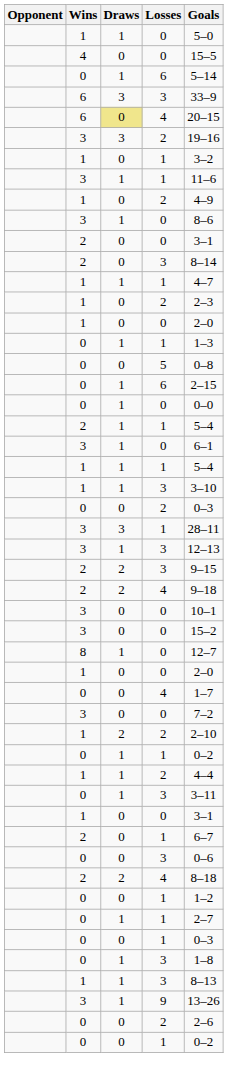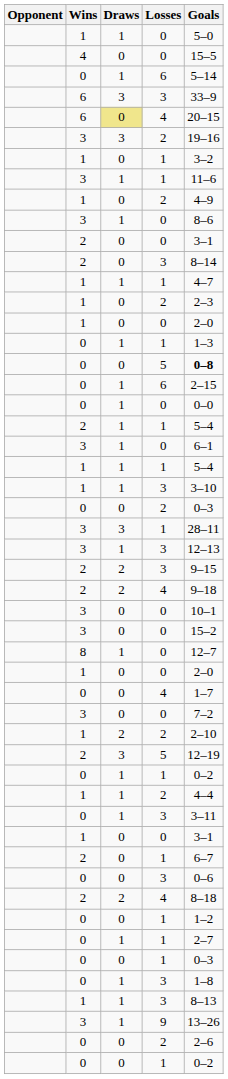 <table class="wikitable sortable" style="text-align:center">
 <tr>
 <th>Opponent</th>
 <th>Wins</th>
 <th>Draws</th>
 <th>Losses</th>
 <th>Goals</th>
 </tr>
 <tr>
 <td style="text-align:left;"></td>
 <td>1</td>
 <td>1</td>
 <td>0</td>
 <td>5–0</td>
 </tr>
 <tr>
 <td style="text-align:left;"></td>
 <td>4</td>
 <td>0</td>
 <td>0</td>
 <td>15–5</td>
 </tr>
 <tr>
 <td style="text-align:left;"></td>
 <td>0</td>
 <td>1</td>
 <td>6</td>
 <td>5–14</td>
 </tr>
 <tr>
 <td style="text-align:left;"></td>
 <td>6</td>
 <td>3</td>
 <td>3</td>
 <td>33–9</td>
 </tr>
 <tr>
 <td style="text-align:left;"></td>
 <td>6</td>
 <td style="background: khaki;">0</td>
 <td>4</td>
 <td>20–15</td>
 </tr>
 <tr>
 <td style="text-align:left;"></td>
 <td>3</td>
 <td>3</td>
 <td>2</td>
 <td>19–16</td>
 </tr>
 <tr>
 <td style="text-align:left;"></td>
 <td>1</td>
 <td>0</td>
 <td>1</td>
 <td>3–2</td>
 </tr>
 <tr>
 <td style="text-align:left;"></td>
 <td>3</td>
 <td>1</td>
 <td>1</td>
 <td>11–6</td>
 </tr>
 <tr>
 <td style="text-align:left;"></td>
 <td>1</td>
 <td>0</td>
 <td>2</td>
 <td>4–9</td>
 </tr>
 <tr>
 <td style="text-align:left;"></td>
 <td>3</td>
 <td>1</td>
 <td>0</td>
 <td>8–6</td>
 </tr>
 <tr>
 <td style="text-align:left;"></td>
 <td>2</td>
 <td>0</td>
 <td>0</td>
 <td>3–1</td>
 </tr>
 <tr>
 <td style="text-align:left;"></td>
 <td>2</td>
 <td>0</td>
 <td>3</td>
 <td>8–14</td>
 </tr>
 <tr>
 <td style="text-align:left;"></td>
 <td>1</td>
 <td>1</td>
 <td>1</td>
 <td>4–7</td>
 </tr>
 <tr>
 <td style="text-align:left;"></td>
 <td>1</td>
 <td>0</td>
 <td>2</td>
 <td>2–3</td>
 </tr>
 <tr>
 <td style="text-align:left;"></td>
 <td>1</td>
 <td>0</td>
 <td>0</td>
 <td>2–0</td>
 </tr>
 <tr>
 <td style="text-align:left;"></td>
 <td>0</td>
 <td>1</td>
 <td>1</td>
 <td>1–3</td>
 </tr>
 <tr>
 <td style="text-align:left;"></td>
 <td>0</td>
 <td>0</td>
 <td>5</td>
-<td>0–8</td>
+<td><strong>0–8</strong></td>
 </tr>
 <tr>
 <td style="text-align:left;"></td>
 <td>0</td>
 <td>1</td>
 <td>6</td>
 <td>2–15</td>
 </tr>
 <tr>
 <td style="text-align:left;"></td>
 <td>0</td>
 <td>1</td>
 <td>0</td>
 <td>0–0</td>
 </tr>
 <tr>
 <td style="text-align:left;"></td>
 <td>2</td>
 <td>1</td>
 <td>1</td>
 <td>5–4</td>
 </tr>
 <tr>
 <td style="text-align:left;"></td>
 <td>3</td>
 <td>1</td>
 <td>0</td>
 <td>6–1</td>
 </tr>
 <tr>
 <td style="text-align:left;"></td>
 <td>1</td>
 <td>1</td>
 <td>1</td>
 <td>5–4</td>
 </tr>
 <tr>
 <td style="text-align:left;"></td>
 <td>1</td>
 <td>1</td>
 <td>3</td>
 <td>3–10</td>
 </tr>
 <tr>
 <td style="text-align:left;"></td>
 <td>0</td>
 <td>0</td>
 <td>2</td>
 <td>0–3</td>
 </tr>
 <tr>
 <td style="text-align:left;"></td>
 <td>3</td>
 <td>3</td>
 <td>1</td>
 <td>28–11</td>
 </tr>
 <tr>
 <td style="text-align:left;"></td>
 <td>3</td>
 <td>1</td>
 <td>3</td>
 <td>12–13</td>
 </tr>
 <tr>
 <td style="text-align:left;"></td>
 <td>2</td>
 <td>2</td>
 <td>3</td>
 <td>9–15</td>
 </tr>
 <tr>
 <td style="text-align:left;"></td>
 <td>2</td>
 <td>2</td>
 <td>4</td>
 <td>9–18</td>
 </tr>
 <tr>
 <td style="text-align:left;"></td>
 <td>3</td>
 <td>0</td>
 <td>0</td>
 <td>10–1</td>
 </tr>
 <tr>
 <td style="text-align:left;"></td>
 <td>3</td>
 <td>0</td>
 <td>0</td>
 <td>15–2</td>
 </tr>
 <tr>
 <td style="text-align:left;"></td>
 <td>8</td>
 <td>1</td>
 <td>0</td>
 <td>12–7</td>
 </tr>
 <tr>
 <td style="text-align:left;"></td>
 <td>1</td>
 <td>0</td>
 <td>0</td>
 <td>2–0</td>
 </tr>
 <tr>
 <td style="text-align:left;"></td>
 <td>0</td>
 <td>0</td>
 <td>4</td>
 <td>1–7</td>
 </tr>
 <tr>
 <td style="text-align:left;"></td>
 <td>3</td>
 <td>0</td>
 <td>0</td>
 <td>7–2</td>
 </tr>
 <tr>
 <td style="text-align:left;"></td>
 <td>1</td>
 <td>2</td>
 <td>2</td>
 <td>2–10</td>
 </tr>
 <tr>
 <td style="text-align:left;"></td>
+<td>2</td>
+<td>3</td>
+<td>5</td>
+<td>12–19</td>
+</tr>
+<tr>
+<td style="text-align:left;"></td>
 <td>0</td>
 <td>1</td>
 <td>1</td>
 <td>0–2</td>
 </tr>
 <tr>
 <td style="text-align:left;"></td>
 <td>1</td>
 <td>1</td>
 <td>2</td>
 <td>4–4</td>
 </tr>
 <tr>
 <td style="text-align:left;"></td>
 <td>0</td>
 <td>1</td>
 <td>3</td>
 <td>3–11</td>
 </tr>
 <tr>
 <td style="text-align:left;"></td>
 <td>1</td>
 <td>0</td>
 <td>0</td>
 <td>3–1</td>
 </tr>
 <tr>
 <td style="text-align:left;"></td>
 <td>2</td>
 <td>0</td>
 <td>1</td>
 <td>6–7</td>
 </tr>
 <tr>
 <td style="text-align:left;"></td>
 <td>0</td>
 <td>0</td>
 <td>3</td>
 <td>0–6</td>
 </tr>
 <tr>
 <td style="text-align:left;"></td>
 <td>2</td>
 <td>2</td>
 <td>4</td>
 <td>8–18</td>
 </tr>
 <tr>
 <td style="text-align:left;"></td>
 <td>0</td>
 <td>0</td>
 <td>1</td>
 <td>1–2</td>
 </tr>
 <tr>
 <td style="text-align:left;"></td>
 <td>0</td>
 <td>1</td>
 <td>1</td>
 <td>2–7</td>
 </tr>
 <tr>
 <td style="text-align:left;"></td>
 <td>0</td>
 <td>0</td>
 <td>1</td>
 <td>0–3</td>
 </tr>
 <tr>
 <td style="text-align:left;"></td>
 <td>0</td>
 <td>1</td>
 <td>3</td>
 <td>1–8</td>
 </tr>
 <tr>
 <td style="text-align:left;"></td>
 <td>1</td>
 <td>1</td>
 <td>3</td>
 <td>8–13</td>
 </tr>
 <tr>
 <td style="text-align:left;"></td>
 <td>3</td>
 <td>1</td>
 <td>9</td>
 <td>13–26</td>
 </tr>
 <tr>
 <td style="text-align:left;"></td>
 <td>0</td>
 <td>0</td>
 <td>2</td>
 <td>2–6</td>
 </tr>
 <tr>
 <td style="text-align:left;"></td>
 <td>0</td>
 <td>0</td>
 <td>1</td>
 <td>0–2</td>
 </tr>
 </table>
